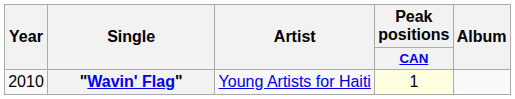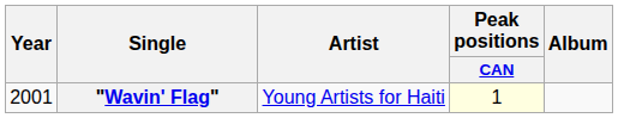 <table class="wikitable plainrowheaders" style="text-align:center;">
 <tr>
 <th rowspan="2">Year</th>
 <th rowspan="2" style="width:10em;">Single</th>
 <th rowspan="2">Artist</th>
 <th colspan="1">Peak positions</th>
 <th rowspan="2">Album</th>
 </tr>
 <tr style="font-size:smaller;">
 <th width="65"><a href='#'>CAN</a></th>
 </tr>
 <tr>
-<td>2010</td>
+<td>2001</td>
 <th scope="row">"<a href='#'>Wavin' Flag</a>"</th>
 <td><a href='#'>Young Artists for Haiti</a></td>
 <td style="background: lightyellow;">1</td>
 <td></td>
 </tr>
 <tr>
 </tr>
 </table>
